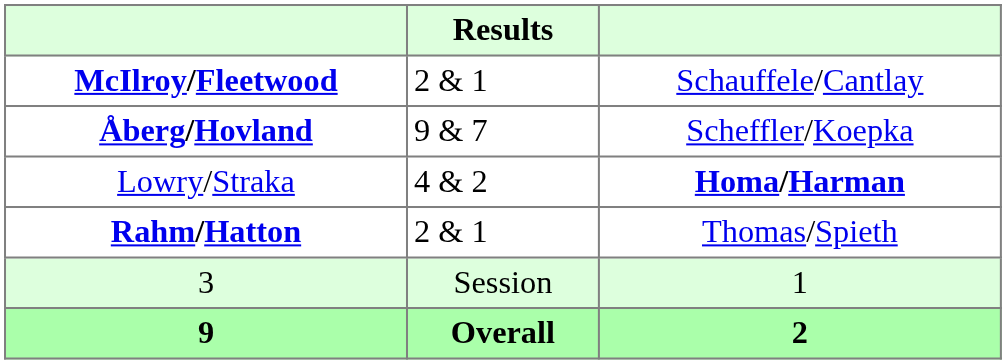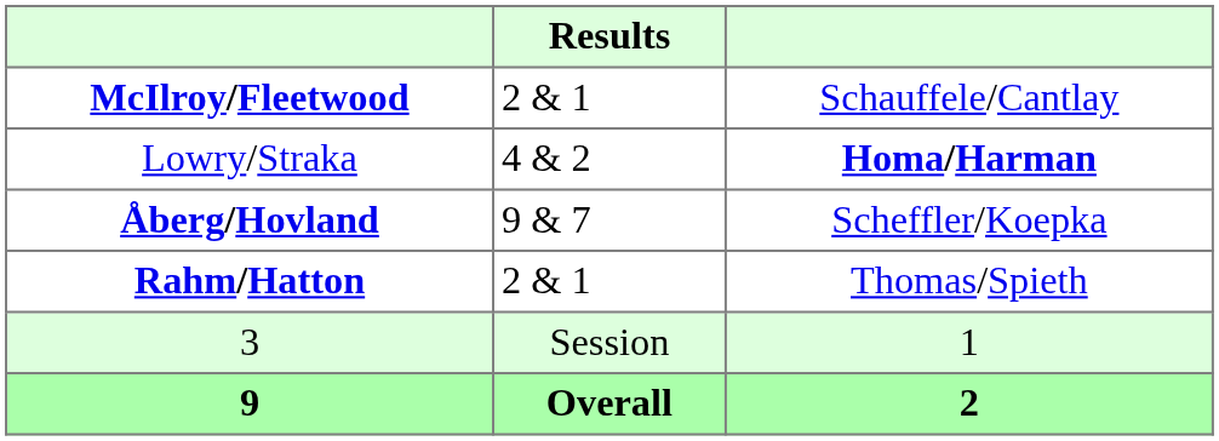 <table border="1" cellpadding="3" style="border-collapse:collapse; text-align:center;">
 <tr style="background:#dfd;">
 <th style="width:12em;"></th>
 <th style="width:5.5em;">Results</th>
 <th style="width:12em;"></th>
 </tr>
 <tr>
 <td><strong><a href='#'>McIlroy</a>/<a href='#'>Fleetwood</a></strong></td>
 <td align=left> 2 & 1</td>
 <td><a href='#'>Schauffele</a>/<a href='#'>Cantlay</a></td>
 </tr>
 <tr>
+<td><a href='#'>Lowry</a>/<a href='#'>Straka</a></td>
+<td align=left> 4 & 2</td>
+<td><strong><a href='#'>Homa</a>/<a href='#'>Harman</a></strong></td>
+</tr>
+<tr>
 <td><strong><a href='#'>Åberg</a>/<a href='#'>Hovland</a></strong></td>
 <td align=left> 9 & 7</td>
 <td><a href='#'>Scheffler</a>/<a href='#'>Koepka</a></td>
-</tr>
-<tr>
-<td><a href='#'>Lowry</a>/<a href='#'>Straka</a></td>
-<td align=left> 4 & 2</td>
-<td><strong><a href='#'>Homa</a>/<a href='#'>Harman</a></strong></td>
 </tr>
 <tr>
 <td><strong><a href='#'>Rahm</a>/<a href='#'>Hatton</a></strong></td>
 <td align=left> 2 & 1</td>
 <td><a href='#'>Thomas</a>/<a href='#'>Spieth</a></td>
 </tr>
 <tr style="background:#dfd;">
 <td>3</td>
 <td>Session</td>
 <td>1</td>
 </tr>
 <tr style="background:#afa;">
 <th>9</th>
 <th>Overall</th>
 <th>2</th>
 </tr>
 </table>
